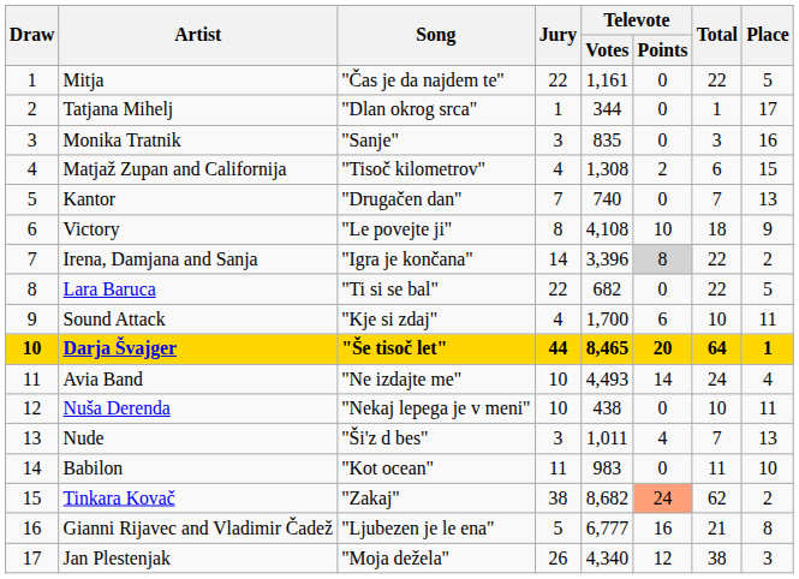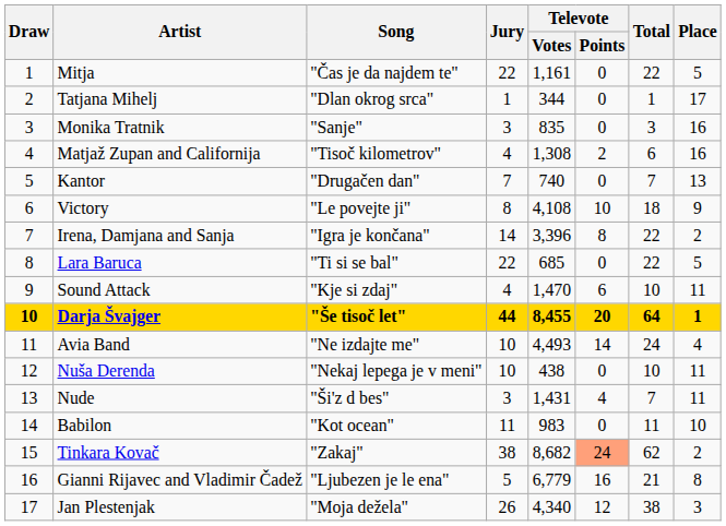 <table class="sortable wikitable" style="margin: 1em auto 1em auto; text-align:center">
 <tr>
 <th rowspan="2">Draw</th>
 <th rowspan="2">Artist</th>
 <th rowspan="2">Song</th>
 <th rowspan="2">Jury</th>
 <th colspan="2">Televote</th>
 <th rowspan="2">Total</th>
 <th rowspan="2">Place</th>
 </tr>
 <tr>
 <th>Votes</th>
 <th>Points</th>
 </tr>
 <tr>
 <td>1</td>
 <td align="left">Mitja</td>
 <td align="left">"Čas je da najdem te"</td>
 <td>22</td>
 <td>1,161</td>
 <td>0</td>
 <td>22</td>
 <td>5</td>
 </tr>
 <tr>
 <td>2</td>
 <td align="left">Tatjana Mihelj</td>
 <td align="left">"Dlan okrog srca"</td>
 <td>1</td>
 <td>344</td>
 <td>0</td>
 <td>1</td>
 <td>17</td>
 </tr>
 <tr>
 <td>3</td>
 <td align="left">Monika Tratnik</td>
 <td align="left">"Sanje"</td>
 <td>3</td>
 <td>835</td>
 <td>0</td>
 <td>3</td>
 <td>16</td>
 </tr>
 <tr>
 <td>4</td>
 <td align="left">Matjaž Zupan and Californija</td>
 <td align="left">"Tisoč kilometrov"</td>
 <td>4</td>
 <td>1,308</td>
 <td>2</td>
 <td>6</td>
-<td>15</td>
+<td>16</td>
 </tr>
 <tr>
 <td>5</td>
 <td align="left">Kantor</td>
 <td align="left">"Drugačen dan"</td>
 <td>7</td>
 <td>740</td>
 <td>0</td>
 <td>7</td>
 <td>13</td>
 </tr>
 <tr>
 <td>6</td>
 <td align="left">Victory</td>
 <td align="left">"Le povejte ji"</td>
 <td>8</td>
 <td>4,108</td>
 <td>10</td>
 <td>18</td>
 <td>9</td>
 </tr>
 <tr>
 <td>7</td>
 <td align="left">Irena, Damjana and Sanja</td>
 <td align="left">"Igra je končana"</td>
 <td>14</td>
 <td>3,396</td>
-<td style="background: lightgrey;">8</td>
+<td>8</td>
 <td>22</td>
 <td>2</td>
 </tr>
 <tr>
 <td>8</td>
 <td align="left"><a href='#'>Lara Baruca</a></td>
 <td align="left">"Ti si se bal"</td>
 <td>22</td>
-<td>682</td>
+<td>685</td>
 <td>0</td>
 <td>22</td>
 <td>5</td>
 </tr>
 <tr>
 <td>9</td>
 <td align="left">Sound Attack</td>
 <td align="left">"Kje si zdaj"</td>
 <td>4</td>
-<td>1,700</td>
+<td>1,470</td>
 <td>6</td>
 <td>10</td>
 <td>11</td>
 </tr>
 <tr style="font-weight:bold; background:gold;">
 <td>10</td>
 <td align="left"><a href='#'>Darja Švajger</a></td>
 <td align="left">"Še tisoč let"</td>
 <td>44</td>
-<td>8,465</td>
+<td>8,455</td>
 <td>20</td>
 <td>64</td>
 <td>1</td>
 </tr>
 <tr>
 <td>11</td>
 <td align="left">Avia Band</td>
 <td align="left">"Ne izdajte me"</td>
 <td>10</td>
 <td>4,493</td>
 <td>14</td>
 <td>24</td>
 <td>4</td>
 </tr>
 <tr>
 <td>12</td>
 <td align="left"><a href='#'>Nuša Derenda</a></td>
 <td align="left">"Nekaj lepega je v meni"</td>
 <td>10</td>
 <td>438</td>
 <td>0</td>
 <td>10</td>
 <td>11</td>
 </tr>
 <tr>
 <td>13</td>
 <td align="left">Nude</td>
 <td align="left">"Ši'z d bes"</td>
 <td>3</td>
-<td>1,011</td>
+<td>1,431</td>
 <td>4</td>
 <td>7</td>
-<td>13</td>
+<td>11</td>
 </tr>
 <tr>
 <td>14</td>
 <td align="left">Babilon</td>
 <td align="left">"Kot ocean"</td>
 <td>11</td>
 <td>983</td>
 <td>0</td>
 <td>11</td>
 <td>10</td>
 </tr>
 <tr>
 <td>15</td>
 <td align="left"><a href='#'>Tinkara Kovač</a></td>
 <td align="left">"Zakaj"</td>
 <td>38</td>
 <td>8,682</td>
 <td style="background: lightsalmon;">24</td>
 <td>62</td>
 <td>2</td>
 </tr>
 <tr>
 <td>16</td>
 <td align="left">Gianni Rijavec and Vladimir Čadež</td>
 <td align="left">"Ljubezen je le ena"</td>
 <td>5</td>
-<td>6,777</td>
+<td>6,779</td>
 <td>16</td>
 <td>21</td>
 <td>8</td>
 </tr>
 <tr>
 <td>17</td>
 <td align="left">Jan Plestenjak</td>
 <td align="left">"Moja dežela"</td>
 <td>26</td>
 <td>4,340</td>
 <td>12</td>
 <td>38</td>
 <td>3</td>
 </tr>
 </table>
